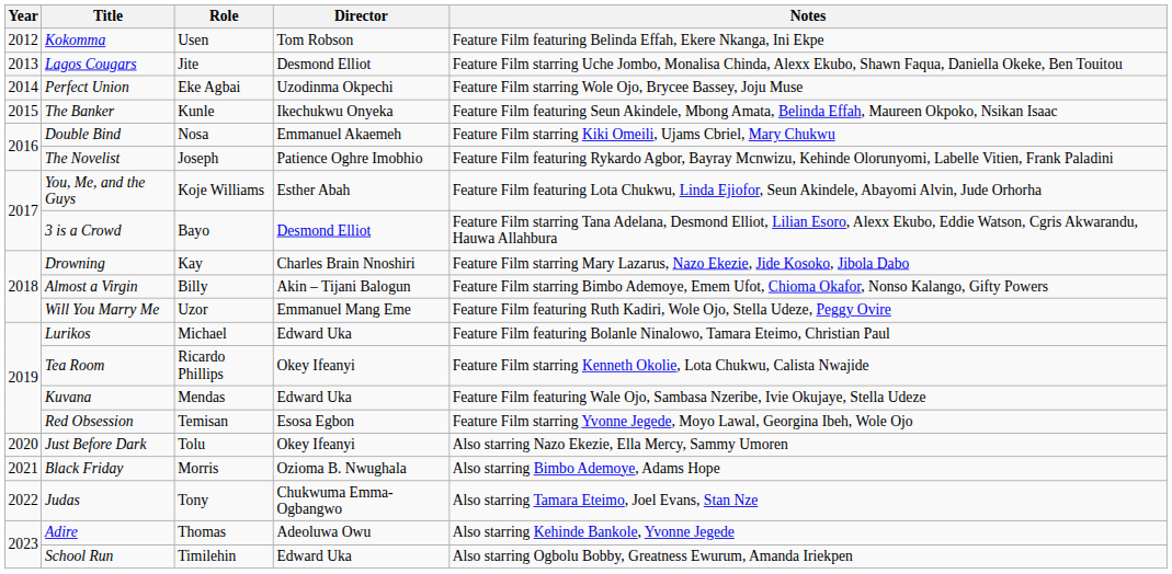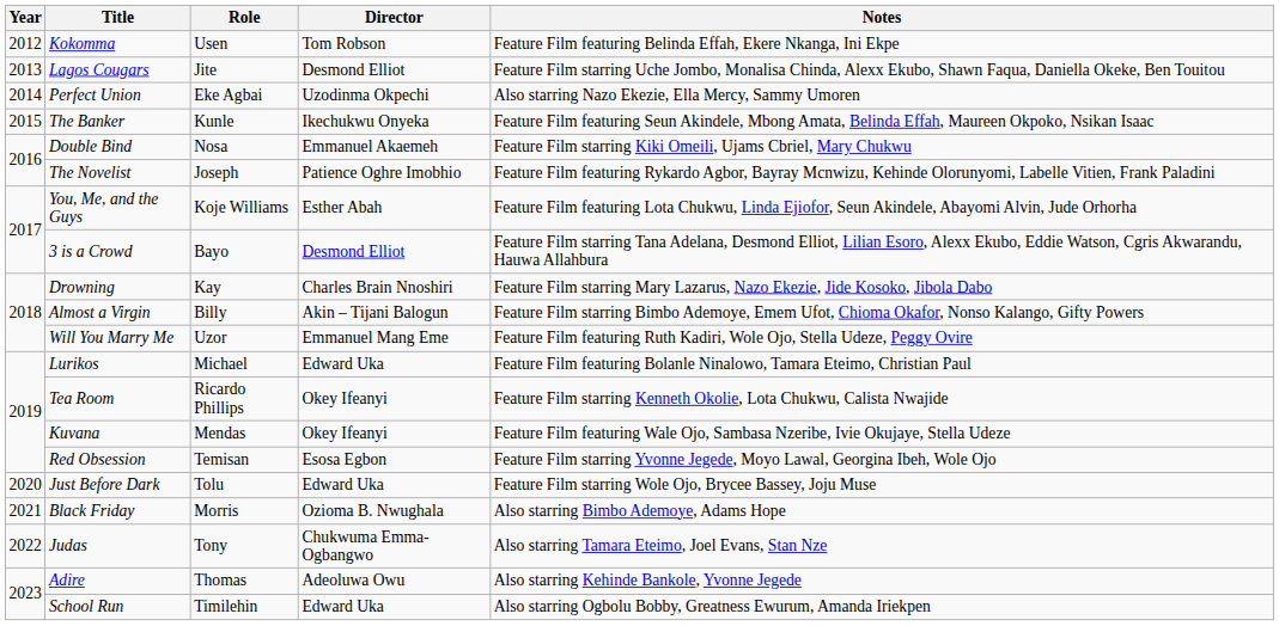 <table class="wikitable">
 <tr>
 <th>Year</th>
 <th>Title</th>
 <th>Role</th>
 <th>Director</th>
 <th>Notes</th>
 </tr>
 <tr>
 <td>2012</td>
 <td><em><a href='#'>Kokomma</a></em></td>
 <td>Usen</td>
 <td>Tom Robson</td>
 <td>Feature Film featuring Belinda Effah, Ekere Nkanga, Ini Ekpe</td>
 </tr>
 <tr>
 <td>2013</td>
 <td><em><a href='#'>Lagos Cougars</a></em></td>
 <td>Jite</td>
 <td>Desmond Elliot</td>
 <td>Feature Film starring Uche Jombo, Monalisa Chinda, Alexx Ekubo, Shawn Faqua, Daniella Okeke, Ben Touitou</td>
 </tr>
 <tr>
 <td>2014</td>
 <td><em>Perfect Union</em></td>
 <td>Eke Agbai</td>
 <td>Uzodinma Okpechi</td>
-<td>Feature Film starring Wole Ojo, Brycee Bassey, Joju Muse</td>
+<td>Also starring Nazo Ekezie, Ella Mercy, Sammy Umoren</td>
 </tr>
 <tr>
 <td>2015</td>
 <td><em>The Banker</em></td>
 <td>Kunle</td>
 <td>Ikechukwu Onyeka</td>
 <td>Feature Film featuring Seun Akindele, Mbong Amata, <a href='#'>Belinda Effah</a>, Maureen Okpoko, Nsikan Isaac</td>
 </tr>
 <tr>
 <td rowspan="2">2016</td>
 <td><em>Double Bind</em></td>
 <td>Nosa</td>
 <td>Emmanuel Akaemeh</td>
 <td>Feature Film starring <a href='#'>Kiki Omeili</a>, Ujams Cbriel, <a href='#'>Mary Chukwu</a></td>
 </tr>
 <tr>
 <td><em>The Novelist</em></td>
 <td>Joseph</td>
 <td>Patience Oghre Imobhio</td>
 <td>Feature Film featuring Rykardo Agbor, Bayray Mcnwizu, Kehinde Olorunyomi, Labelle Vitien, Frank Paladini</td>
 </tr>
 <tr>
 <td rowspan="2">2017</td>
 <td><em>You, Me, and the Guys</em></td>
 <td>Koje Williams</td>
 <td>Esther Abah</td>
 <td>Feature Film featuring Lota Chukwu, <a href='#'>Linda Ejiofor</a>, Seun Akindele, Abayomi Alvin, Jude Orhorha</td>
 </tr>
 <tr>
 <td><em>3 is a Crowd</em></td>
 <td>Bayo</td>
 <td><a href='#'>Desmond Elliot</a></td>
 <td>Feature Film starring Tana Adelana, Desmond Elliot, <a href='#'>Lilian Esoro</a>, Alexx Ekubo, Eddie Watson, Cgris Akwarandu, Hauwa Allahbura</td>
 </tr>
 <tr>
 <td rowspan="3">2018</td>
 <td><em>Drowning</em></td>
 <td>Kay</td>
 <td>Charles Brain Nnoshiri</td>
 <td>Feature Film starring Mary Lazarus, <a href='#'>Nazo Ekezie</a>, <a href='#'>Jide Kosoko</a>, <a href='#'>Jibola Dabo</a></td>
 </tr>
 <tr>
 <td><em>Almost a Virgin</em></td>
 <td>Billy</td>
 <td>Akin – Tijani Balogun</td>
 <td>Feature Film starring Bimbo Ademoye, Emem Ufot, <a href='#'>Chioma Okafor</a>, Nonso Kalango, Gifty Powers</td>
 </tr>
 <tr>
 <td><em>Will You Marry Me</em></td>
 <td>Uzor</td>
 <td>Emmanuel Mang Eme</td>
 <td>Feature Film featuring Ruth Kadiri, Wole Ojo, Stella Udeze, <a href='#'>Peggy Ovire</a></td>
 </tr>
 <tr>
 <td rowspan="4">2019</td>
 <td><em>Lurikos</em></td>
 <td>Michael</td>
 <td>Edward Uka</td>
 <td>Feature Film featuring Bolanle Ninalowo, Tamara Eteimo, Christian Paul</td>
 </tr>
 <tr>
 <td><em>Tea Room</em></td>
 <td>Ricardo Phillips</td>
 <td>Okey Ifeanyi</td>
 <td>Feature Film starring <a href='#'>Kenneth Okolie</a>, Lota Chukwu, Calista Nwajide</td>
 </tr>
 <tr>
 <td><em>Kuvana</em></td>
 <td>Mendas</td>
-<td>Edward Uka</td>
+<td>Okey Ifeanyi</td>
 <td>Feature Film featuring Wale Ojo, Sambasa Nzeribe, Ivie Okujaye, Stella Udeze</td>
 </tr>
 <tr>
 <td><em>Red Obsession</em></td>
 <td>Temisan</td>
 <td>Esosa Egbon</td>
 <td>Feature Film starring <a href='#'>Yvonne Jegede</a>, Moyo Lawal, Georgina Ibeh, Wole Ojo</td>
 </tr>
 <tr>
 <td>2020</td>
 <td><em>Just Before Dark</em></td>
 <td>Tolu</td>
-<td>Okey Ifeanyi</td>
-<td>Also starring Nazo Ekezie, Ella Mercy, Sammy Umoren</td>
+<td>Edward Uka</td>
+<td>Feature Film starring Wole Ojo, Brycee Bassey, Joju Muse</td>
 </tr>
 <tr>
 <td>2021</td>
 <td><em>Black Friday</em></td>
 <td>Morris</td>
 <td>Ozioma B. Nwughala</td>
 <td>Also starring <a href='#'>Bimbo Ademoye</a>, Adams Hope</td>
 </tr>
 <tr>
 <td>2022</td>
 <td><em>Judas</em></td>
 <td>Tony</td>
 <td>Chukwuma Emma-Ogbangwo</td>
 <td>Also starring <a href='#'>Tamara Eteimo</a>, Joel Evans, <a href='#'>Stan Nze</a></td>
 </tr>
 <tr>
 <td rowspan="2">2023</td>
 <td><em><a href='#'>Adire</a></em></td>
 <td>Thomas</td>
 <td>Adeoluwa Owu</td>
 <td>Also starring <a href='#'>Kehinde Bankole</a>, <a href='#'>Yvonne Jegede</a></td>
 </tr>
 <tr>
 <td><em>School Run</em></td>
 <td>Timilehin</td>
 <td>Edward Uka</td>
 <td>Also starring Ogbolu Bobby, Greatness Ewurum, Amanda Iriekpen</td>
 </tr>
 </table>
